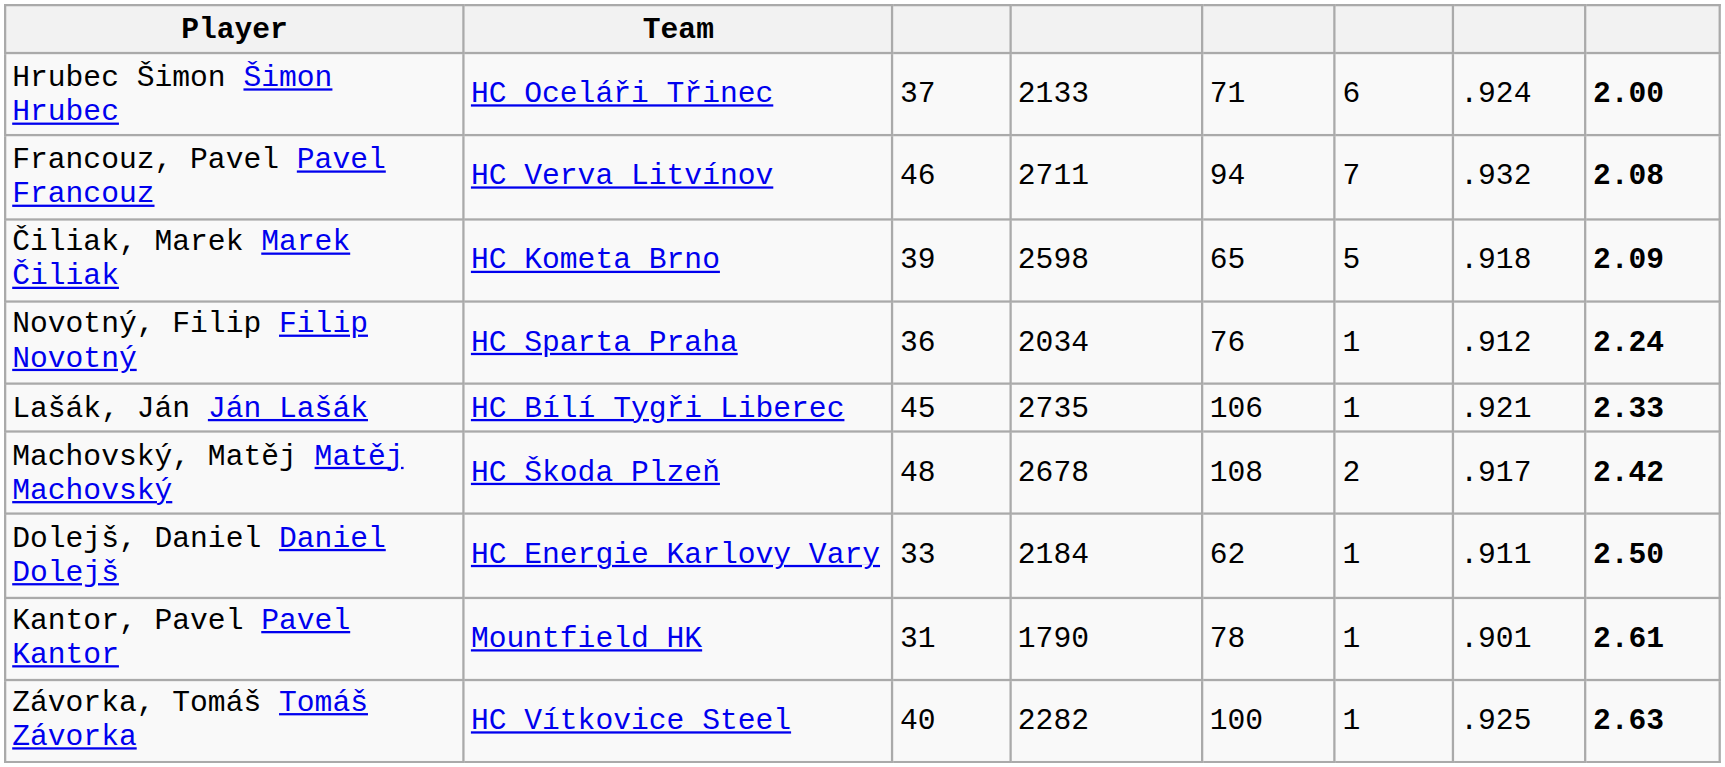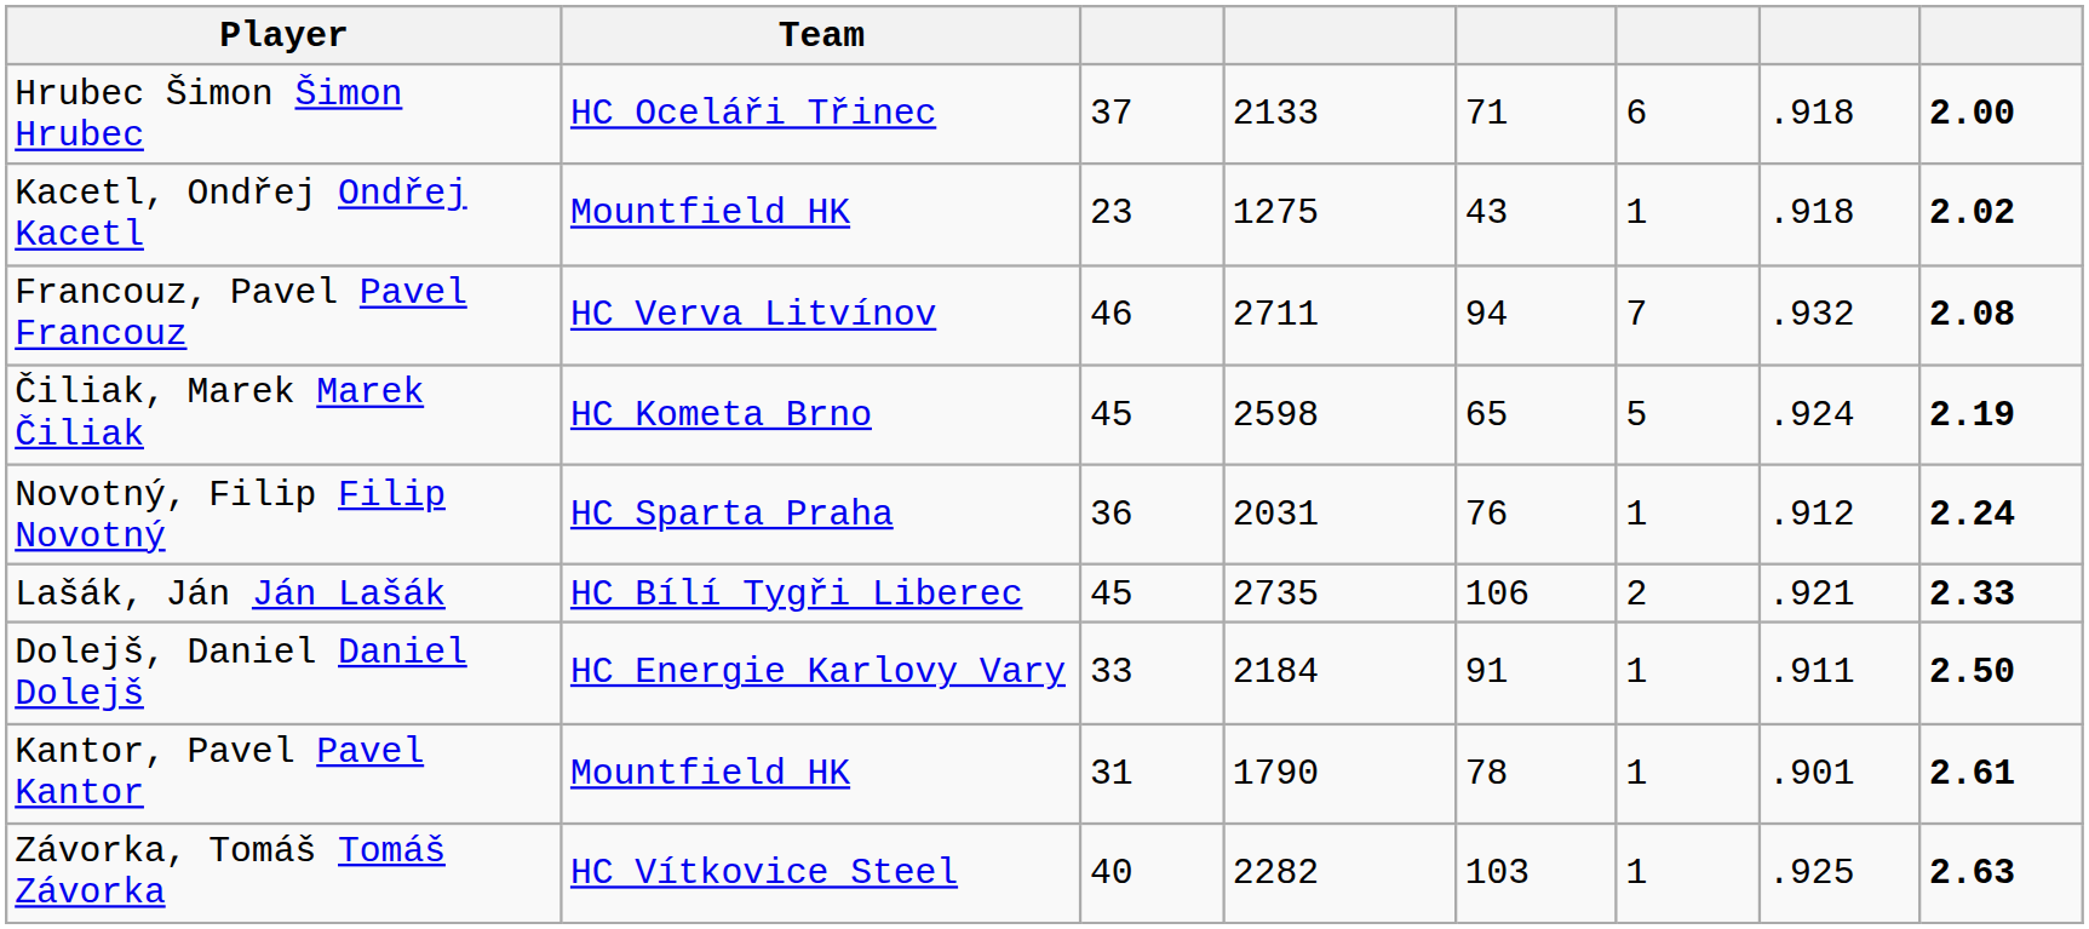 <table class="wikitable sortable">
 <tr>
 <th style="width: 15em;">Player</th>
 <th style="width: 14em;">Team</th>
 <th style="width: 3.5em;"></th>
 <th style="width: 6em;"></th>
 <th style="width: 4em;"></th>
 <th style="width: 3.5em;"></th>
 <th style="width: 4em;"></th>
 <th style="width: 4em;"></th>
 </tr>
 <tr>
 <td><span>Hrubec Šimon</span> <a href='#'>Šimon Hrubec</a></td>
 <td><a href='#'>HC Oceláři Třinec</a></td>
 <td>37</td>
 <td>2133</td>
 <td>71</td>
 <td>6</td>
-<td>.924</td>
+<td>.918</td>
 <td><strong>2.00</strong></td>
+</tr>
+<tr>
+<td><span>Kacetl, Ondřej</span> <a href='#'>Ondřej Kacetl</a></td>
+<td><a href='#'>Mountfield HK</a></td>
+<td>23</td>
+<td>1275</td>
+<td>43</td>
+<td>1</td>
+<td>.918</td>
+<td><strong>2.02</strong></td>
 </tr>
 <tr>
 <td><span>Francouz, Pavel</span> <a href='#'>Pavel Francouz</a></td>
 <td><a href='#'>HC Verva Litvínov</a></td>
 <td>46</td>
 <td>2711</td>
 <td>94</td>
 <td>7</td>
 <td>.932</td>
 <td><strong>2.08</strong></td>
 </tr>
 <tr>
 <td><span>Čiliak, Marek</span> <a href='#'>Marek Čiliak</a></td>
 <td><a href='#'>HC Kometa Brno</a></td>
-<td>39</td>
+<td>45</td>
 <td>2598</td>
 <td>65</td>
 <td>5</td>
-<td>.918</td>
-<td><strong>2.09</strong></td>
+<td>.924</td>
+<td><strong>2.19</strong></td>
 </tr>
 <tr>
 <td><span>Novotný, Filip</span> <a href='#'>Filip Novotný</a></td>
 <td><a href='#'>HC Sparta Praha</a></td>
 <td>36</td>
-<td>2034</td>
+<td>2031</td>
 <td>76</td>
 <td>1</td>
 <td>.912</td>
 <td><strong>2.24</strong></td>
 </tr>
 <tr>
 <td><span>Lašák, Ján</span> <a href='#'>Ján Lašák</a></td>
 <td><a href='#'>HC Bílí Tygři Liberec</a></td>
 <td>45</td>
 <td>2735</td>
 <td>106</td>
-<td>1</td>
+<td>2</td>
 <td>.921</td>
 <td><strong>2.33</strong></td>
-</tr>
-<tr>
-<td><span>Machovský, Matěj</span> <a href='#'>Matěj Machovský</a></td>
-<td><a href='#'>HC Škoda Plzeň</a></td>
-<td>48</td>
-<td>2678</td>
-<td>108</td>
-<td>2</td>
-<td>.917</td>
-<td><strong>2.42</strong></td>
 </tr>
 <tr>
 <td><span>Dolejš, Daniel</span> <a href='#'>Daniel Dolejš</a></td>
 <td><a href='#'>HC Energie Karlovy Vary</a></td>
 <td>33</td>
 <td>2184</td>
-<td>62</td>
+<td>91</td>
 <td>1</td>
 <td>.911</td>
 <td><strong>2.50</strong></td>
 </tr>
 <tr>
 <td><span>Kantor, Pavel</span> <a href='#'>Pavel Kantor</a></td>
 <td><a href='#'>Mountfield HK</a></td>
 <td>31</td>
 <td>1790</td>
 <td>78</td>
 <td>1</td>
 <td>.901</td>
 <td><strong>2.61</strong></td>
 </tr>
 <tr>
 <td><span>Závorka, Tomáš</span> <a href='#'>Tomáš Závorka</a></td>
 <td><a href='#'>HC Vítkovice Steel</a></td>
 <td>40</td>
 <td>2282</td>
-<td>100</td>
+<td>103</td>
 <td>1</td>
 <td>.925</td>
 <td><strong>2.63</strong></td>
 </tr>
 </table>
